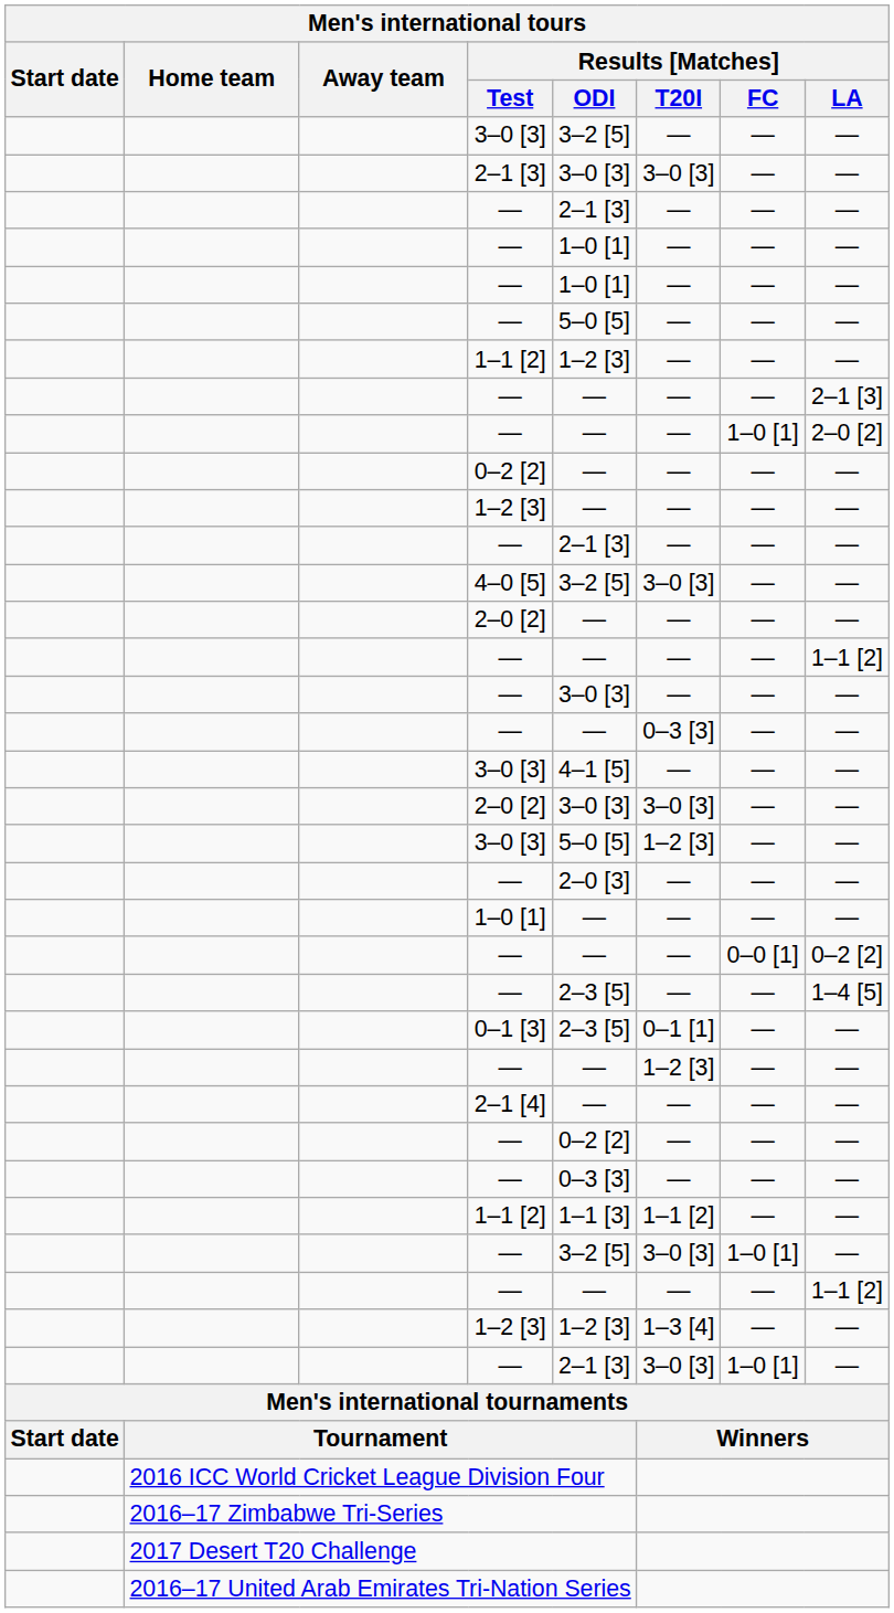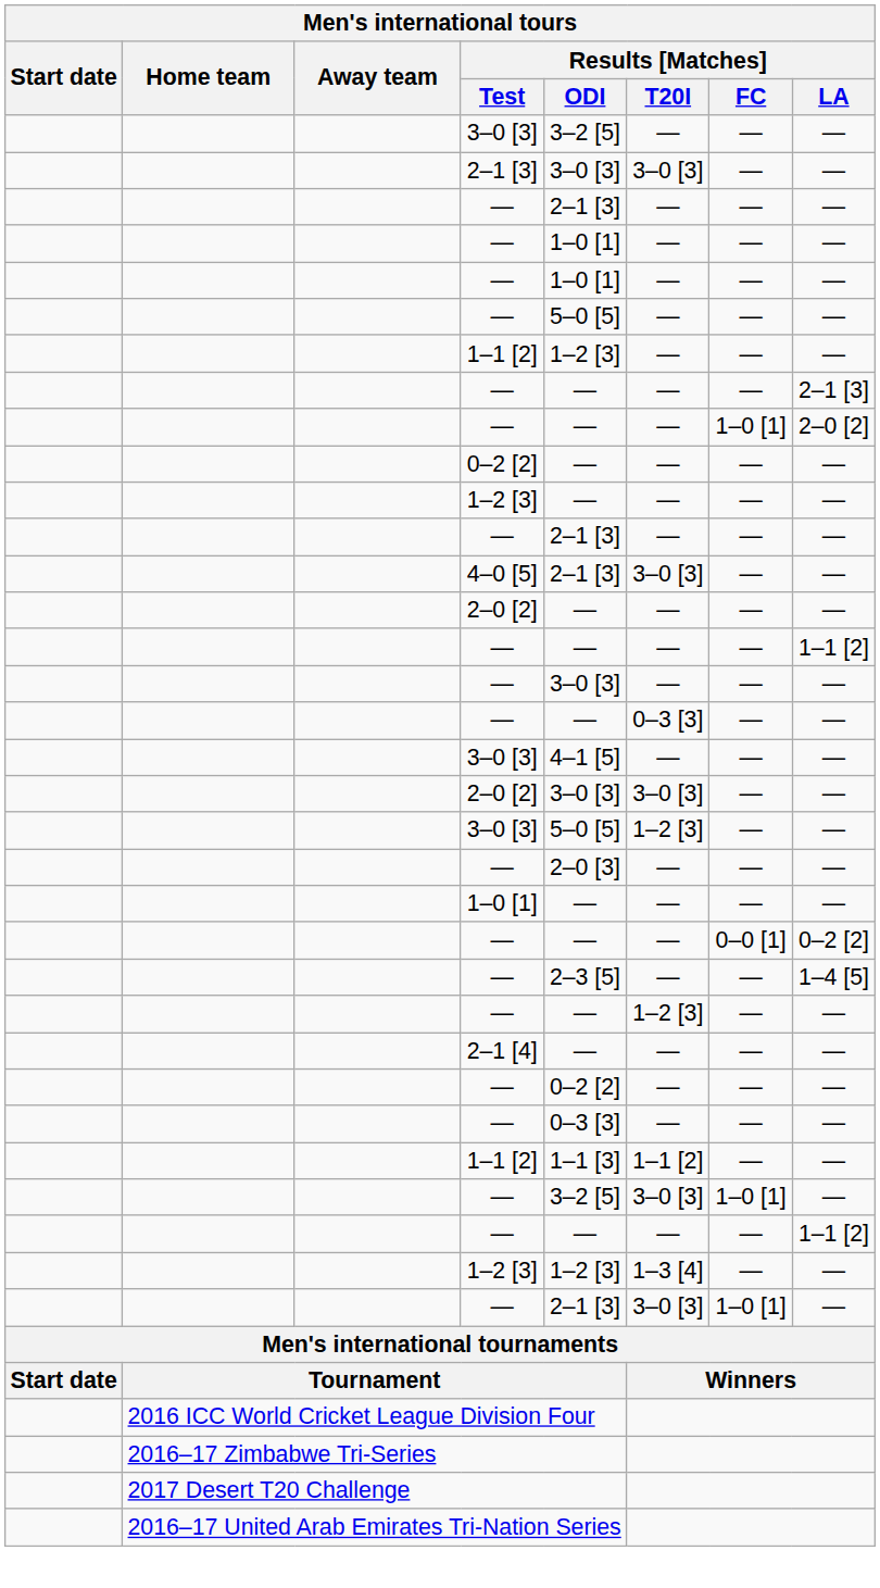 <table class="wikitable ubsortable" style="text-align:center; white-space:nowrap">
 <tr>
 <th colspan=8>Men's international tours</th>
 </tr>
 <tr>
 <th rowspan=2>Start date</th>
 <th rowspan=2>Home team</th>
 <th rowspan=2>Away team</th>
 <th colspan=5>Results [Matches]</th>
 </tr>
 <tr>
 <th width=50><a href='#'>Test</a></th>
 <th width=50><a href='#'>ODI</a></th>
 <th width=50><a href='#'>T20I</a></th>
 <th width=50><a href='#'>FC</a></th>
 <th width=50><a href='#'>LA</a></th>
 </tr>
 <tr>
 <td style="text-align:left"><a href='#'></a></td>
 <td style="text-align:left"></td>
 <td style="text-align:left"></td>
 <td>3–0 [3]</td>
 <td>3–2 [5]</td>
 <td>—</td>
 <td>—</td>
 <td>—</td>
 </tr>
 <tr>
 <td style="text-align:left"><a href='#'></a></td>
 <td style="text-align:left"></td>
 <td style="text-align:left"></td>
 <td>2–1 [3]</td>
 <td>3–0 [3]</td>
 <td>3–0 [3]</td>
 <td>—</td>
 <td>—</td>
 </tr>
 <tr>
 <td style="text-align:left"><a href='#'></a></td>
 <td style="text-align:left"></td>
 <td style="text-align:left"></td>
 <td>—</td>
 <td>2–1 [3]</td>
 <td>—</td>
 <td>—</td>
 <td>—</td>
 </tr>
 <tr>
 <td style="text-align:left"><a href='#'></a></td>
 <td style="text-align:left"></td>
 <td style="text-align:left"></td>
 <td>—</td>
 <td>1–0 [1]</td>
 <td>—</td>
 <td>—</td>
 <td>—</td>
 </tr>
 <tr>
 <td style="text-align:left"><a href='#'></a></td>
 <td style="text-align:left"> </td>
 <td style="text-align:left"></td>
 <td>—</td>
 <td>1–0 [1]</td>
 <td>—</td>
 <td>—</td>
 <td>—</td>
 </tr>
 <tr>
 <td style="text-align:left"><a href='#'></a></td>
 <td style="text-align:left"></td>
 <td style="text-align:left"></td>
 <td>—</td>
 <td>5–0 [5]</td>
 <td>—</td>
 <td>—</td>
 <td>—</td>
 </tr>
 <tr>
 <td style="text-align:left"><a href='#'></a></td>
 <td style="text-align:left"></td>
 <td style="text-align:left"></td>
 <td>1–1 [2]</td>
 <td>1–2 [3]</td>
 <td>—</td>
 <td>—</td>
 <td>—</td>
 </tr>
 <tr>
 <td style="text-align:left"><a href='#'></a></td>
 <td style="text-align:left"></td>
 <td style="text-align:left"></td>
 <td>—</td>
 <td>—</td>
 <td>—</td>
 <td>—</td>
 <td>2–1 [3]</td>
 </tr>
 <tr>
 <td style="text-align:left"><a href='#'></a></td>
 <td style="text-align:left"></td>
 <td style="text-align:left"></td>
 <td>—</td>
 <td>—</td>
 <td>—</td>
 <td>1–0 [1]</td>
 <td>2–0 [2]</td>
 </tr>
 <tr>
 <td style="text-align:left"><a href='#'></a></td>
 <td style="text-align:left"></td>
 <td style="text-align:left"></td>
 <td>0–2 [2]</td>
 <td>—</td>
 <td>—</td>
 <td>—</td>
 <td>—</td>
 </tr>
 <tr>
 <td style="text-align:left"><a href='#'></a></td>
 <td style="text-align:left"></td>
 <td style="text-align:left"></td>
 <td>1–2 [3]</td>
 <td>—</td>
 <td>—</td>
 <td>—</td>
 <td>—</td>
 </tr>
 <tr>
 <td style="text-align:left"><a href='#'></a></td>
 <td style="text-align:left"></td>
 <td style="text-align:left"></td>
 <td>—</td>
 <td>2–1 [3]</td>
 <td>—</td>
 <td>—</td>
 <td>—</td>
 </tr>
 <tr>
 <td style="text-align:left"><a href='#'></a></td>
 <td style="text-align:left"></td>
 <td style="text-align:left"></td>
 <td>4–0 [5]</td>
-<td>3–2 [5]</td>
+<td>2–1 [3]</td>
 <td>3–0 [3]</td>
 <td>—</td>
 <td>—</td>
 </tr>
 <tr>
 <td style="text-align:left"><a href='#'></a></td>
 <td style="text-align:left"></td>
 <td style="text-align:left"></td>
 <td>2–0 [2]</td>
 <td>—</td>
 <td>—</td>
 <td>—</td>
 <td>—</td>
 </tr>
 <tr>
 <td style="text-align:left"><a href='#'></a></td>
 <td style="text-align:left"></td>
 <td style="text-align:left"></td>
 <td>—</td>
 <td>—</td>
 <td>—</td>
 <td>—</td>
 <td>1–1 [2]</td>
 </tr>
 <tr>
 <td style="text-align:left"><a href='#'></a></td>
 <td style="text-align:left"></td>
 <td style="text-align:left"></td>
 <td>—</td>
 <td>3–0 [3]</td>
 <td>—</td>
 <td>—</td>
 <td>—</td>
 </tr>
 <tr>
 <td style="text-align:left"><a href='#'></a></td>
 <td style="text-align:left"></td>
 <td style="text-align:left"></td>
 <td>—</td>
 <td>—</td>
 <td>0–3 [3]</td>
 <td>—</td>
 <td>—</td>
 </tr>
 <tr>
 <td style="text-align:left"><a href='#'></a></td>
 <td style="text-align:left"></td>
 <td style="text-align:left"></td>
 <td>3–0 [3]</td>
 <td>4–1 [5]</td>
 <td>—</td>
 <td>—</td>
 <td>—</td>
 </tr>
 <tr>
 <td style="text-align:left"><a href='#'></a></td>
 <td style="text-align:left"></td>
 <td style="text-align:left"></td>
 <td>2–0 [2]</td>
 <td>3–0 [3]</td>
 <td>3–0 [3]</td>
 <td>—</td>
 <td>—</td>
 </tr>
 <tr>
 <td style="text-align:left"><a href='#'></a></td>
 <td style="text-align:left"></td>
 <td style="text-align:left"></td>
 <td>3–0 [3]</td>
 <td>5–0 [5]</td>
 <td>1–2 [3]</td>
 <td>—</td>
 <td>—</td>
 </tr>
 <tr>
 <td style="text-align:left"><a href='#'></a></td>
 <td style="text-align:left"></td>
 <td style="text-align:left"></td>
 <td>—</td>
 <td>2–0 [3]</td>
 <td>—</td>
 <td>—</td>
 <td>—</td>
 </tr>
 <tr>
 <td style="text-align:left"><a href='#'></a></td>
 <td style="text-align:left"></td>
 <td style="text-align:left"></td>
 <td>1–0 [1]</td>
 <td>—</td>
 <td>—</td>
 <td>—</td>
 <td>—</td>
 </tr>
 <tr>
 <td style="text-align:left"><a href='#'></a></td>
 <td style="text-align:left"></td>
 <td style="text-align:left"></td>
 <td>—</td>
 <td>—</td>
 <td>—</td>
 <td>0–0 [1]</td>
 <td>0–2 [2]</td>
 </tr>
 <tr>
 <td style="text-align:left"><a href='#'></a></td>
 <td style="text-align:left"></td>
 <td style="text-align:left"></td>
 <td>—</td>
 <td>2–3 [5]</td>
 <td>—</td>
 <td>—</td>
 <td>1–4 [5]</td>
-</tr>
-<tr>
-<td style="text-align:left"><a href='#'></a></td>
-<td style="text-align:left"></td>
-<td style="text-align:left"></td>
-<td>0–1 [3]</td>
-<td>2–3 [5]</td>
-<td>0–1 [1]</td>
-<td>—</td>
-<td>—</td>
 </tr>
 <tr>
 <td style="text-align:left"><a href='#'></a></td>
 <td style="text-align:left"></td>
 <td style="text-align:left"></td>
 <td>—</td>
 <td>—</td>
 <td>1–2 [3]</td>
 <td>—</td>
 <td>—</td>
 </tr>
 <tr>
 <td style="text-align:left"><a href='#'></a></td>
 <td style="text-align:left"></td>
 <td style="text-align:left"></td>
 <td>2–1 [4]</td>
 <td>—</td>
 <td>—</td>
 <td>—</td>
 <td>—</td>
 </tr>
 <tr>
 <td style="text-align:left"><a href='#'></a></td>
 <td style="text-align:left"></td>
 <td style="text-align:left"></td>
 <td>—</td>
 <td>0–2 [2]</td>
 <td>—</td>
 <td>—</td>
 <td>—</td>
 </tr>
 <tr>
 <td style="text-align:left"><a href='#'></a></td>
 <td style="text-align:left"></td>
 <td style="text-align:left"></td>
 <td>—</td>
 <td>0–3 [3]</td>
 <td>—</td>
 <td>—</td>
 <td>—</td>
 </tr>
 <tr>
 <td style="text-align:left"><a href='#'></a></td>
 <td style="text-align:left"></td>
 <td style="text-align:left"></td>
 <td>1–1 [2]</td>
 <td>1–1 [3]</td>
 <td>1–1 [2]</td>
 <td>—</td>
 <td>—</td>
 </tr>
 <tr>
 <td style="text-align:left"><a href='#'></a></td>
 <td style="text-align:left"> </td>
 <td style="text-align:left"></td>
 <td>—</td>
 <td>3–2 [5]</td>
 <td>3–0 [3]</td>
 <td>1–0 [1]</td>
 <td>—</td>
 </tr>
 <tr>
 <td style="text-align:left"><a href='#'></a></td>
 <td style="text-align:left"></td>
 <td style="text-align:left"></td>
 <td>—</td>
 <td>—</td>
 <td>—</td>
 <td>—</td>
 <td>1–1 [2]</td>
 </tr>
 <tr>
 <td style="text-align:left"><a href='#'></a></td>
 <td style="text-align:left"></td>
 <td style="text-align:left"></td>
 <td>1–2 [3]</td>
 <td>1–2 [3]</td>
 <td>1–3 [4]</td>
 <td>—</td>
 <td>—</td>
 </tr>
 <tr>
 <td style="text-align:left"><a href='#'></a></td>
 <td style="text-align:left"></td>
 <td style="text-align:left"></td>
 <td>—</td>
 <td>2–1 [3]</td>
 <td>3–0 [3]</td>
 <td>1–0 [1]</td>
 <td>—</td>
 </tr>
 <tr>
 <th colspan=8>Men's international tournaments</th>
 </tr>
 <tr>
 <th>Start date</th>
 <th colspan=4>Tournament</th>
 <th colspan=3>Winners</th>
 </tr>
 <tr>
 <td style="text-align:left"><a href='#'></a></td>
 <td style="text-align:left" colspan=4> <a href='#'>2016 ICC World Cricket League Division Four</a></td>
 <td style="text-align:left" colspan=3></td>
 </tr>
 <tr>
 <td style="text-align:left"><a href='#'></a></td>
 <td style="text-align:left" colspan=4> <a href='#'>2016–17 Zimbabwe Tri-Series</a></td>
 <td style="text-align:left" colspan=3></td>
 </tr>
 <tr>
 <td style="text-align:left"><a href='#'></a></td>
 <td style="text-align:left" colspan=4> <a href='#'>2017 Desert T20 Challenge</a></td>
 <td style="text-align:left" colspan=3></td>
 </tr>
 <tr>
 <td style="text-align:left"><a href='#'></a></td>
 <td style="text-align:left" colspan=4> <a href='#'>2016–17 United Arab Emirates Tri-Nation Series</a></td>
 <td style="text-align:left" colspan=3></td>
 </tr>
 </table>
